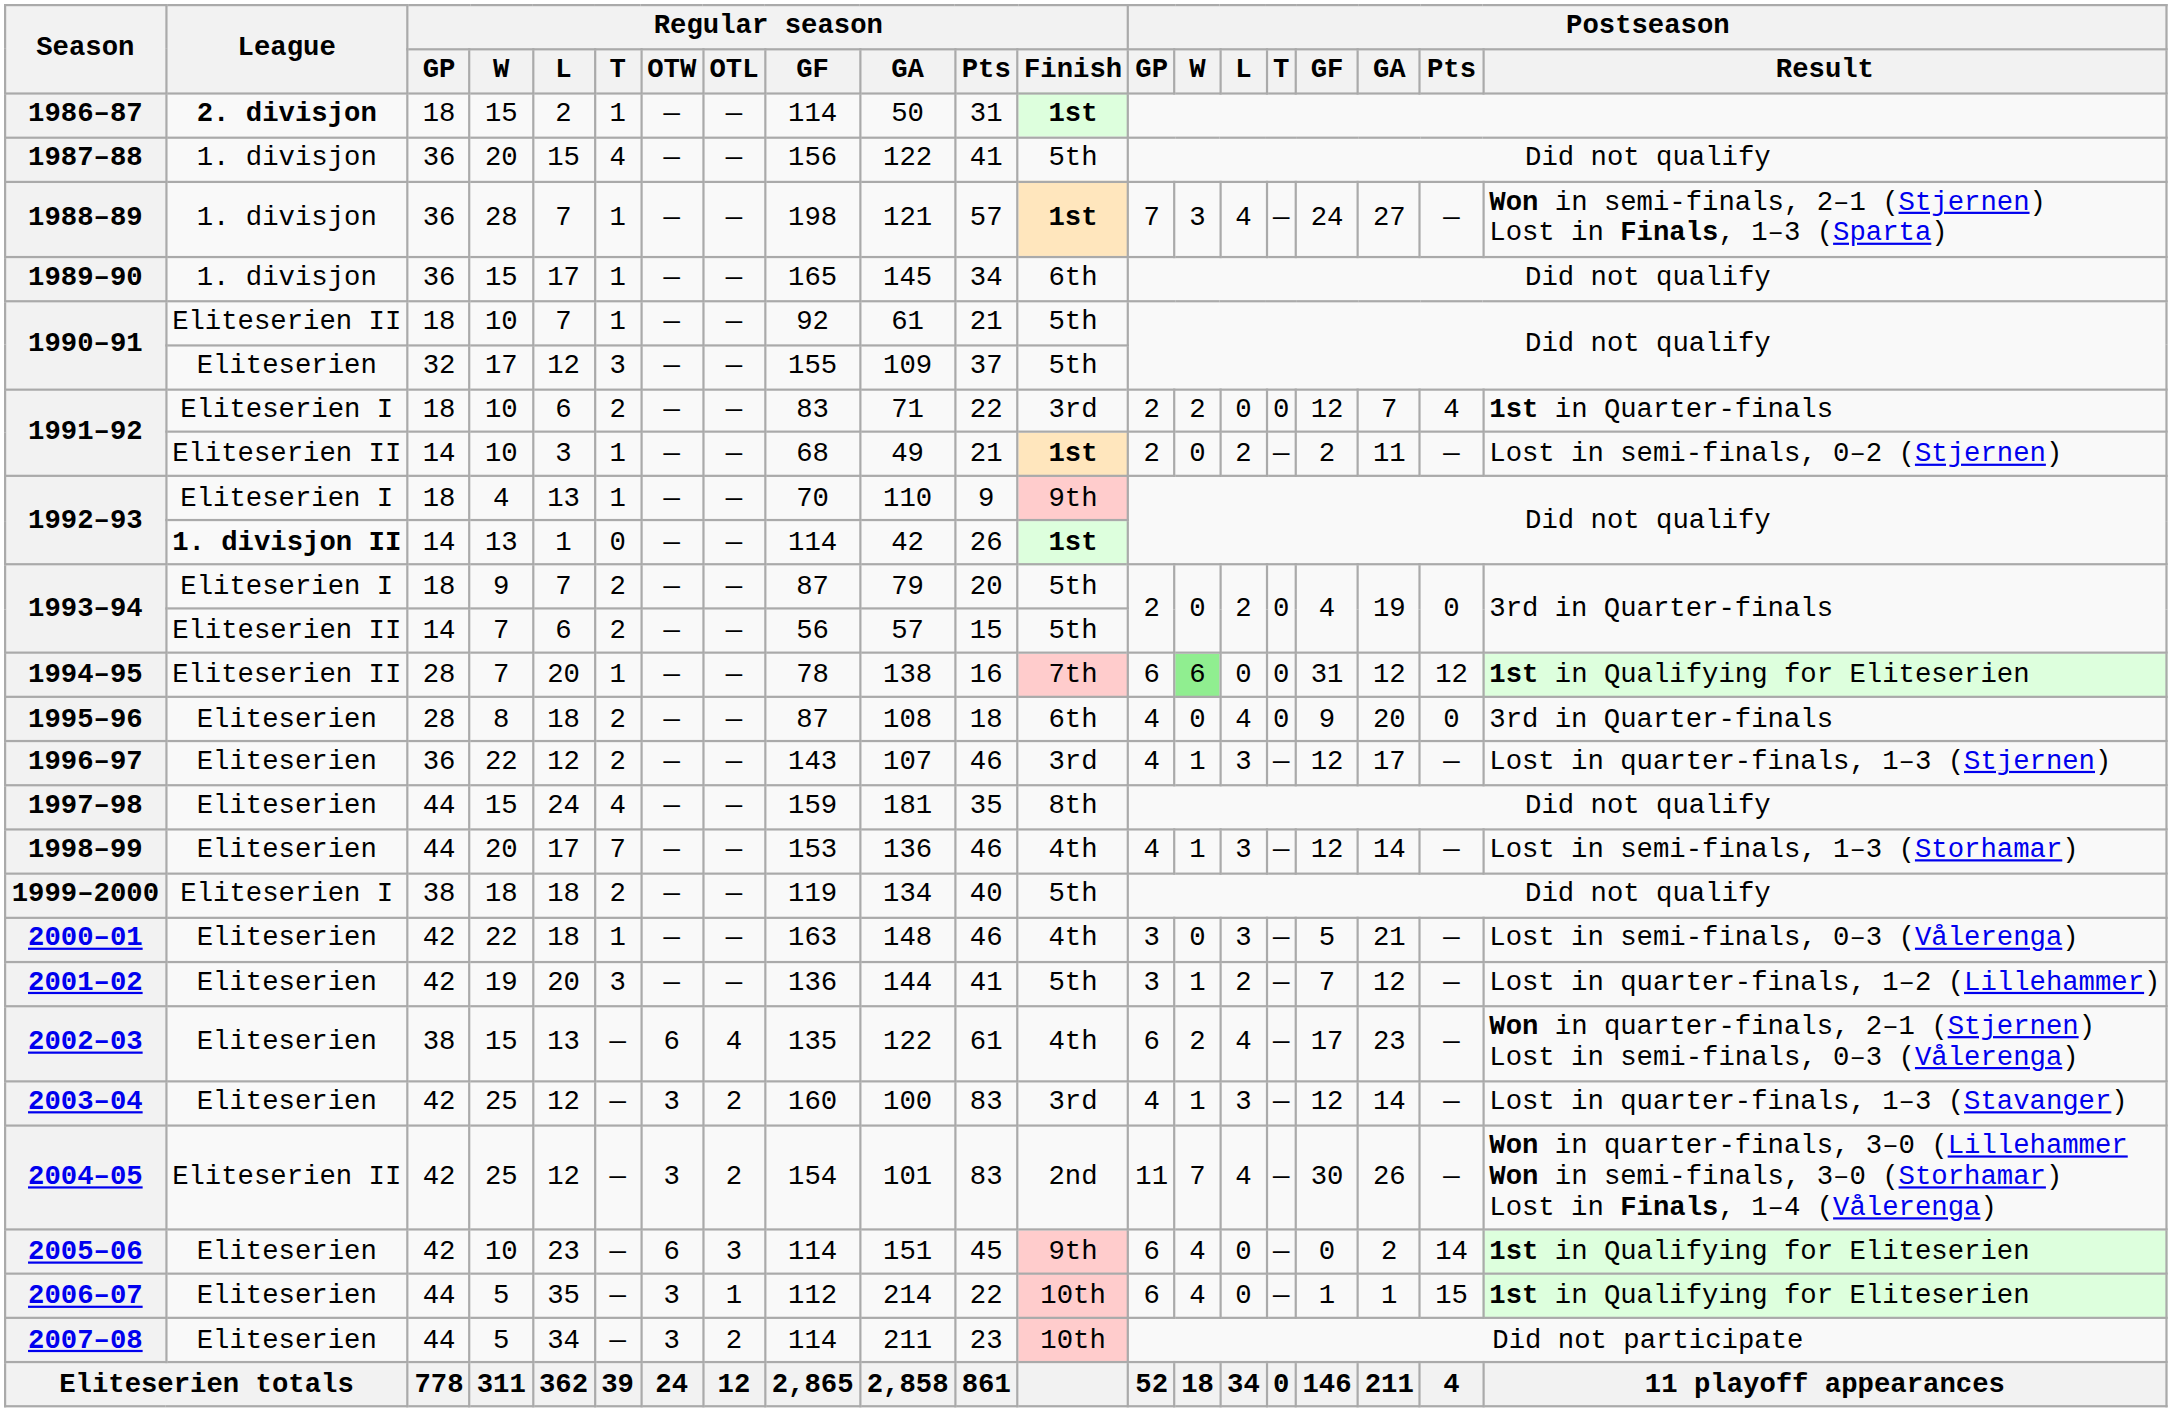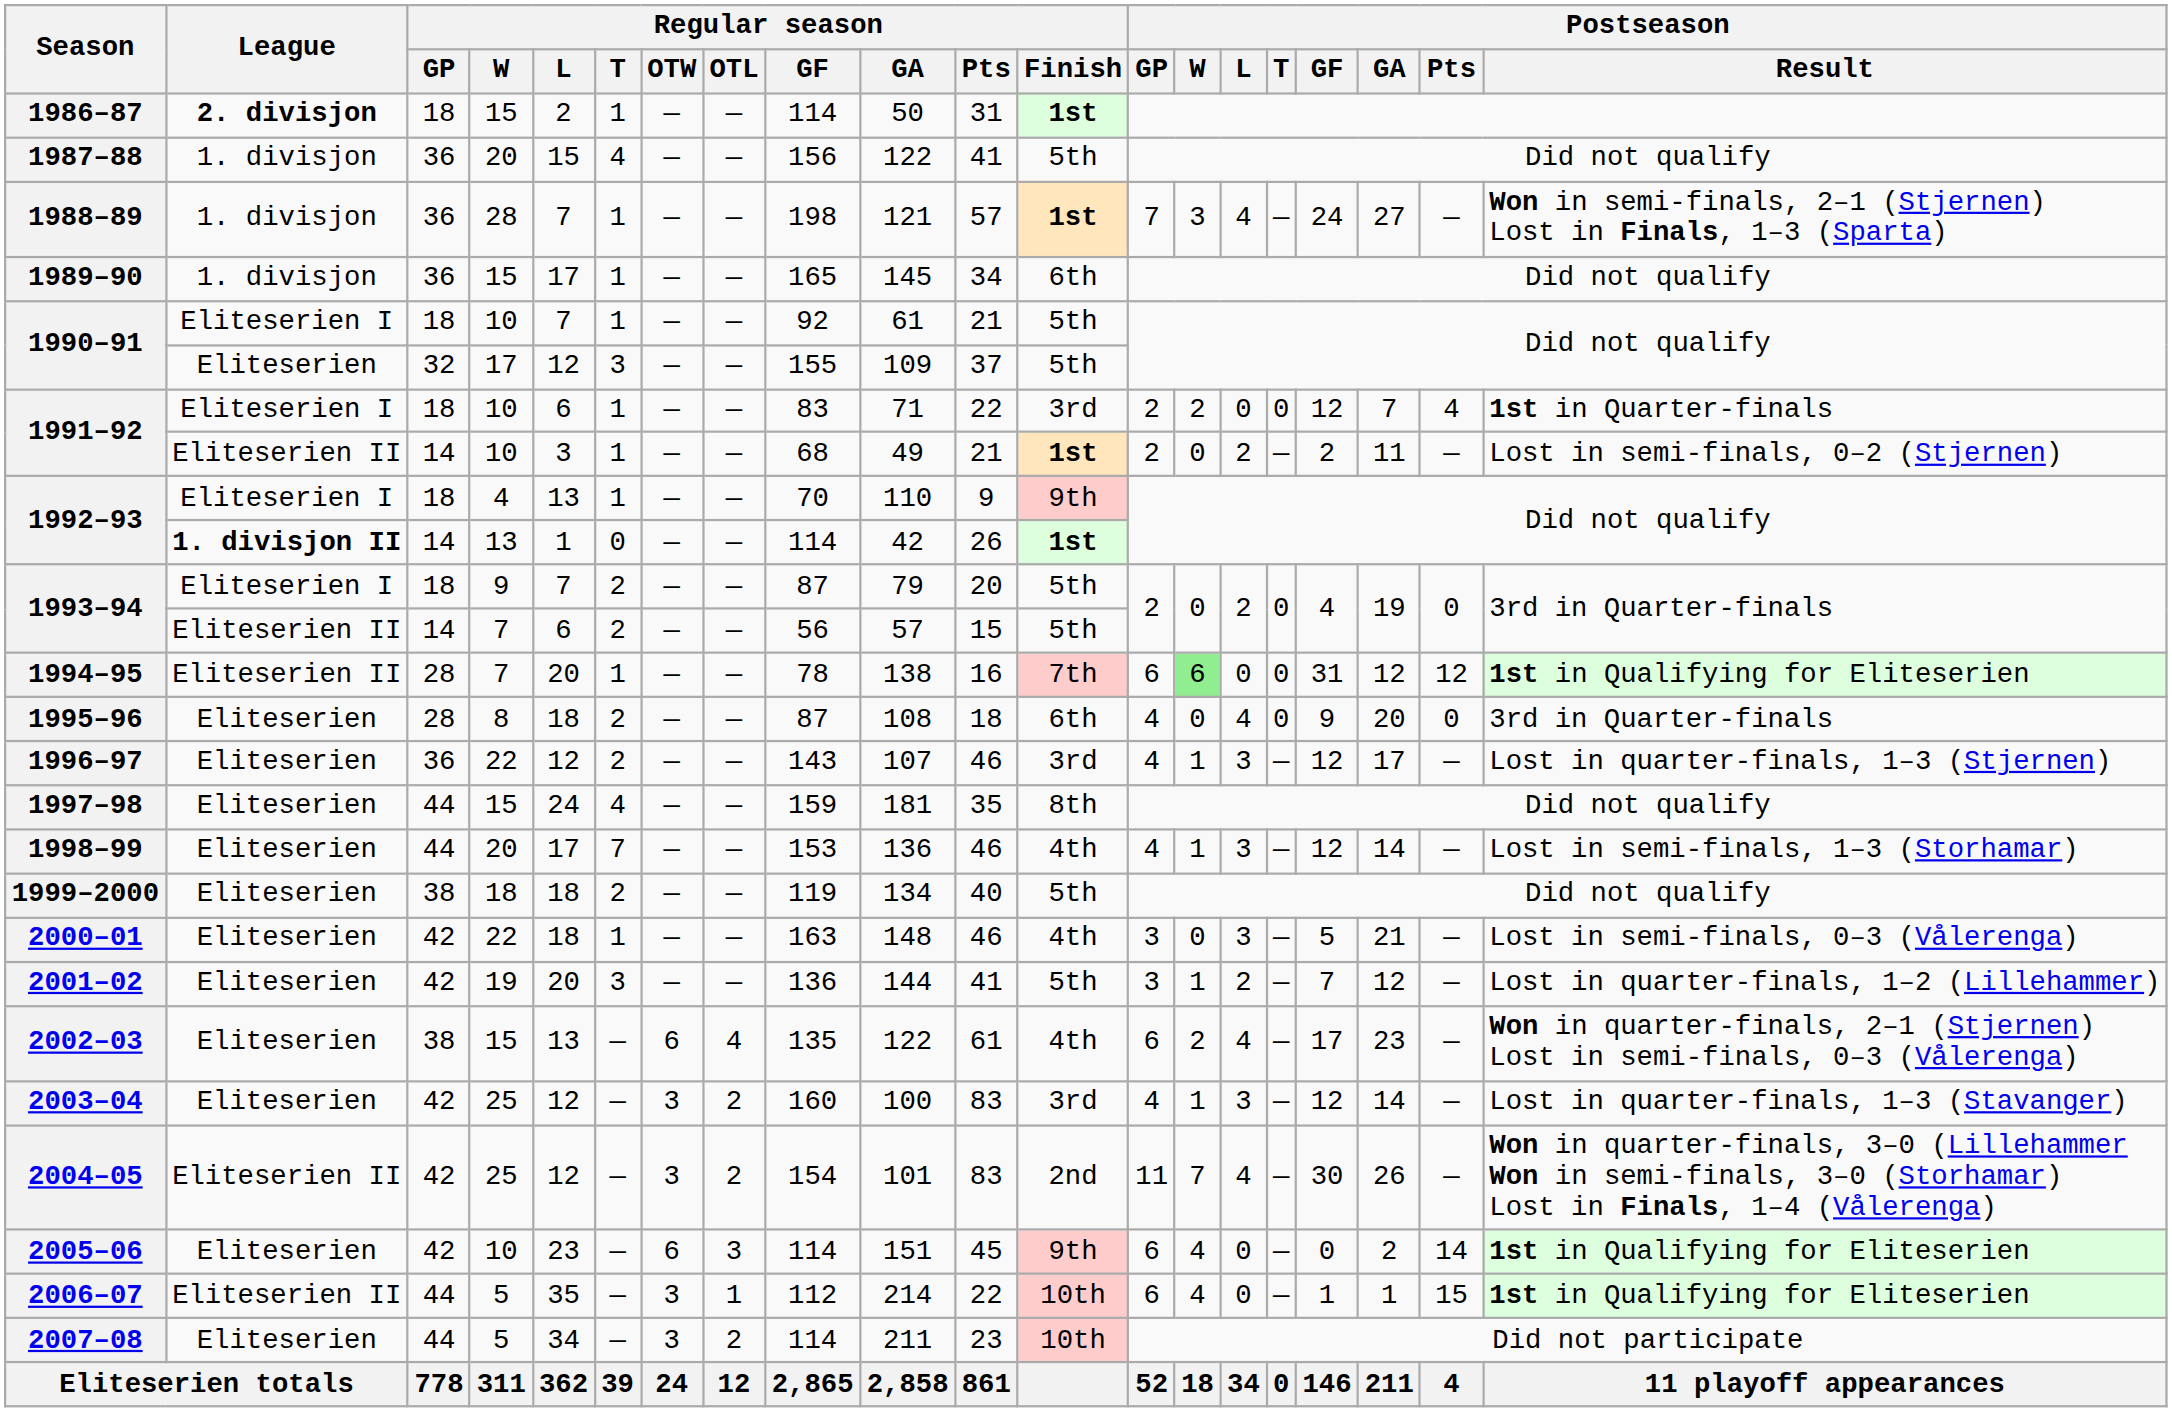 <table class="wikitable" style="text-align: center; font-size: 95%">
 <tr>
 <th rowspan="2">Season</th>
 <th rowspan="2">League</th>
 <th colspan="10">Regular season</th>
 <th colspan="9">Postseason</th>
 </tr>
 <tr>
 <th>GP</th>
 <th>W</th>
 <th>L</th>
 <th>T</th>
 <th>OTW</th>
 <th>OTL</th>
 <th>GF</th>
 <th>GA</th>
 <th>Pts</th>
 <th>Finish</th>
 <th>GP</th>
 <th>W</th>
 <th>L</th>
 <th>T</th>
 <th>GF</th>
 <th>GA</th>
 <th>Pts</th>
 <th>Result</th>
 </tr>
 <tr>
 <th>1986–87</th>
 <td><strong>2. divisjon</strong></td>
 <td>18</td>
 <td>15</td>
 <td>2</td>
 <td>1</td>
 <td>—</td>
 <td>—</td>
 <td>114</td>
 <td>50</td>
 <td>31</td>
 <td bgcolor="#ddffdd"><strong>1st</strong></td>
 <td colspan="8"></td>
 </tr>
 <tr>
 <th>1987–88</th>
 <td>1. divisjon</td>
 <td>36</td>
 <td>20</td>
 <td>15</td>
 <td>4</td>
 <td>—</td>
 <td>—</td>
 <td>156</td>
 <td>122</td>
 <td>41</td>
 <td>5th</td>
 <td colspan="8">Did not qualify</td>
 </tr>
 <tr>
 <th>1988–89</th>
 <td>1. divisjon</td>
 <td>36</td>
 <td>28</td>
 <td>7</td>
 <td>1</td>
 <td>—</td>
 <td>—</td>
 <td>198</td>
 <td>121</td>
 <td>57</td>
 <td bgcolor="#FFE6BD"><strong>1st</strong></td>
 <td>7</td>
 <td>3</td>
 <td>4</td>
 <td>—</td>
 <td>24</td>
 <td>27</td>
 <td>—</td>
 <td align="left"><strong>Won</strong> in semi-finals, 2–1 (<a href='#'>Stjernen</a>)<br>Lost in <strong>Finals</strong>, 1–3 (<a href='#'>Sparta</a>)</td>
 </tr>
 <tr>
 <th>1989–90</th>
 <td>1. divisjon</td>
 <td>36</td>
 <td>15</td>
 <td>17</td>
 <td>1</td>
 <td>—</td>
 <td>—</td>
 <td>165</td>
 <td>145</td>
 <td>34</td>
 <td>6th</td>
 <td colspan="8">Did not qualify</td>
 </tr>
 <tr>
 <th rowspan="2">1990–91</th>
-<td>Eliteserien II</td>
+<td>Eliteserien I</td>
 <td>18</td>
 <td>10</td>
 <td>7</td>
 <td>1</td>
 <td>—</td>
 <td>—</td>
 <td>92</td>
 <td>61</td>
 <td>21</td>
 <td>5th</td>
 <td rowspan="2" colspan="8">Did not qualify</td>
 </tr>
 <tr>
 <td>Eliteserien</td>
 <td>32</td>
 <td>17</td>
 <td>12</td>
 <td>3</td>
 <td>—</td>
 <td>—</td>
 <td>155</td>
 <td>109</td>
 <td>37</td>
 <td>5th</td>
 </tr>
 <tr>
 <th rowspan="2">1991–92</th>
 <td>Eliteserien I</td>
 <td>18</td>
 <td>10</td>
 <td>6</td>
-<td>2</td>
+<td>1</td>
 <td>—</td>
 <td>—</td>
 <td>83</td>
 <td>71</td>
 <td>22</td>
 <td>3rd</td>
 <td>2</td>
 <td>2</td>
 <td>0</td>
 <td>0</td>
 <td>12</td>
 <td>7</td>
 <td>4</td>
 <td align="left"><strong>1st</strong> in Quarter-finals</td>
 </tr>
 <tr>
 <td>Eliteserien II</td>
 <td>14</td>
 <td>10</td>
 <td>3</td>
 <td>1</td>
 <td>—</td>
 <td>—</td>
 <td>68</td>
 <td>49</td>
 <td>21</td>
 <td bgcolor="#FFE6BD"><strong>1st</strong></td>
 <td>2</td>
 <td>0</td>
 <td>2</td>
 <td>—</td>
 <td>2</td>
 <td>11</td>
 <td>—</td>
 <td align="left">Lost in semi-finals, 0–2 (<a href='#'>Stjernen</a>)</td>
 </tr>
 <tr>
 <th rowspan="2">1992–93</th>
 <td>Eliteserien I</td>
 <td>18</td>
 <td>4</td>
 <td>13</td>
 <td>1</td>
 <td>—</td>
 <td>—</td>
 <td>70</td>
 <td>110</td>
 <td>9</td>
 <td bgcolor="#FFCCCC">9th</td>
 <td rowspan="2" colspan="8">Did not qualify</td>
 </tr>
 <tr>
 <td><strong>1. divisjon II</strong></td>
 <td>14</td>
 <td>13</td>
 <td>1</td>
 <td>0</td>
 <td>—</td>
 <td>—</td>
 <td>114</td>
 <td>42</td>
 <td>26</td>
 <td bgcolor="#ddffdd"><strong>1st</strong></td>
 </tr>
 <tr>
 <th rowspan="2">1993–94</th>
 <td>Eliteserien I</td>
 <td>18</td>
 <td>9</td>
 <td>7</td>
 <td>2</td>
 <td>—</td>
 <td>—</td>
 <td>87</td>
 <td>79</td>
 <td>20</td>
 <td>5th</td>
 <td rowspan="2">2</td>
 <td rowspan="2">0</td>
 <td rowspan="2">2</td>
 <td rowspan="2">0</td>
 <td rowspan="2">4</td>
 <td rowspan="2">19</td>
 <td rowspan="2">0</td>
 <td rowspan="2" align="left">3rd in Quarter-finals</td>
 </tr>
 <tr>
 <td>Eliteserien II</td>
 <td>14</td>
 <td>7</td>
 <td>6</td>
 <td>2</td>
 <td>—</td>
 <td>—</td>
 <td>56</td>
 <td>57</td>
 <td>15</td>
 <td>5th</td>
 </tr>
 <tr>
 <th>1994–95</th>
 <td>Eliteserien II</td>
 <td>28</td>
 <td>7</td>
 <td>20</td>
 <td>1</td>
 <td>—</td>
 <td>—</td>
 <td>78</td>
 <td>138</td>
 <td>16</td>
 <td bgcolor="#FFCCCC">7th</td>
 <td>6</td>
 <td style="background: lightgreen;">6</td>
 <td>0</td>
 <td>0</td>
 <td>31</td>
 <td>12</td>
 <td>12</td>
 <td align="left" bgcolor="#ddffdd"><strong>1st</strong> in Qualifying for Eliteserien</td>
 </tr>
 <tr>
 <th>1995–96</th>
 <td>Eliteserien</td>
 <td>28</td>
 <td>8</td>
 <td>18</td>
 <td>2</td>
 <td>—</td>
 <td>—</td>
 <td>87</td>
 <td>108</td>
 <td>18</td>
 <td>6th</td>
 <td>4</td>
 <td>0</td>
 <td>4</td>
 <td>0</td>
 <td>9</td>
 <td>20</td>
 <td>0</td>
 <td align="left">3rd in Quarter-finals</td>
 </tr>
 <tr>
 <th>1996–97</th>
 <td>Eliteserien</td>
 <td>36</td>
 <td>22</td>
 <td>12</td>
 <td>2</td>
 <td>—</td>
 <td>—</td>
 <td>143</td>
 <td>107</td>
 <td>46</td>
 <td>3rd</td>
 <td>4</td>
 <td>1</td>
 <td>3</td>
 <td>—</td>
 <td>12</td>
 <td>17</td>
 <td>—</td>
 <td align="left">Lost in quarter-finals, 1–3 (<a href='#'>Stjernen</a>)</td>
 </tr>
 <tr>
 <th>1997–98</th>
 <td>Eliteserien</td>
 <td>44</td>
 <td>15</td>
 <td>24</td>
 <td>4</td>
 <td>—</td>
 <td>—</td>
 <td>159</td>
 <td>181</td>
 <td>35</td>
 <td>8th</td>
 <td colspan="8">Did not qualify</td>
 </tr>
 <tr>
 <th>1998–99</th>
 <td>Eliteserien</td>
 <td>44</td>
 <td>20</td>
 <td>17</td>
 <td>7</td>
 <td>—</td>
 <td>—</td>
 <td>153</td>
 <td>136</td>
 <td>46</td>
 <td>4th</td>
 <td>4</td>
 <td>1</td>
 <td>3</td>
 <td>—</td>
 <td>12</td>
 <td>14</td>
 <td>—</td>
 <td align="left">Lost in semi-finals, 1–3 (<a href='#'>Storhamar</a>)</td>
 </tr>
 <tr>
 <th>1999–2000</th>
-<td>Eliteserien I</td>
+<td>Eliteserien</td>
 <td>38</td>
 <td>18</td>
 <td>18</td>
 <td>2</td>
 <td>—</td>
 <td>—</td>
 <td>119</td>
 <td>134</td>
 <td>40</td>
 <td>5th</td>
 <td colspan="8">Did not qualify</td>
 </tr>
 <tr>
 <th><a href='#'>2000–01</a></th>
 <td>Eliteserien</td>
 <td>42</td>
 <td>22</td>
 <td>18</td>
 <td>1</td>
 <td>—</td>
 <td>—</td>
 <td>163</td>
 <td>148</td>
 <td>46</td>
 <td>4th</td>
 <td>3</td>
 <td>0</td>
 <td>3</td>
 <td>—</td>
 <td>5</td>
 <td>21</td>
 <td>—</td>
 <td align="left">Lost in semi-finals, 0–3 (<a href='#'>Vålerenga</a>)</td>
 </tr>
 <tr>
 <th><a href='#'>2001–02</a></th>
 <td>Eliteserien</td>
 <td>42</td>
 <td>19</td>
 <td>20</td>
 <td>3</td>
 <td>—</td>
 <td>—</td>
 <td>136</td>
 <td>144</td>
 <td>41</td>
 <td>5th</td>
 <td>3</td>
 <td>1</td>
 <td>2</td>
 <td>—</td>
 <td>7</td>
 <td>12</td>
 <td>—</td>
 <td align="left">Lost in quarter-finals, 1–2 (<a href='#'>Lillehammer</a>)</td>
 </tr>
 <tr>
 <th><a href='#'>2002–03</a></th>
 <td>Eliteserien</td>
 <td>38</td>
 <td>15</td>
 <td>13</td>
 <td>—</td>
 <td>6</td>
 <td>4</td>
 <td>135</td>
 <td>122</td>
 <td>61</td>
 <td>4th</td>
 <td>6</td>
 <td>2</td>
 <td>4</td>
 <td>—</td>
 <td>17</td>
 <td>23</td>
 <td>—</td>
 <td align="left"><strong>Won</strong> in quarter-finals, 2–1 (<a href='#'>Stjernen</a>)<br>Lost in semi-finals, 0–3 (<a href='#'>Vålerenga</a>)</td>
 </tr>
 <tr>
 <th><a href='#'>2003–04</a></th>
 <td>Eliteserien</td>
 <td>42</td>
 <td>25</td>
 <td>12</td>
 <td>—</td>
 <td>3</td>
 <td>2</td>
 <td>160</td>
 <td>100</td>
 <td>83</td>
 <td>3rd</td>
 <td>4</td>
 <td>1</td>
 <td>3</td>
 <td>—</td>
 <td>12</td>
 <td>14</td>
 <td>—</td>
 <td align="left">Lost in quarter-finals, 1–3 (<a href='#'>Stavanger</a>)</td>
 </tr>
 <tr>
 <th><a href='#'>2004–05</a></th>
 <td>Eliteserien II</td>
 <td>42</td>
 <td>25</td>
 <td>12</td>
 <td>—</td>
 <td>3</td>
 <td>2</td>
 <td>154</td>
 <td>101</td>
 <td>83</td>
 <td>2nd</td>
 <td>11</td>
 <td>7</td>
 <td>4</td>
 <td>—</td>
 <td>30</td>
 <td>26</td>
 <td>—</td>
 <td align="left"><strong>Won</strong> in quarter-finals, 3–0 (<a href='#'>Lillehammer</a><br><strong>Won</strong> in semi-finals, 3–0 (<a href='#'>Storhamar</a>)<br>Lost in <strong>Finals</strong>, 1–4 (<a href='#'>Vålerenga</a>)</td>
 </tr>
 <tr>
 <th><a href='#'>2005–06</a></th>
 <td>Eliteserien</td>
 <td>42</td>
 <td>10</td>
 <td>23</td>
 <td>—</td>
 <td>6</td>
 <td>3</td>
 <td>114</td>
 <td>151</td>
 <td>45</td>
 <td bgcolor="#FFCCCC">9th</td>
 <td>6</td>
 <td>4</td>
 <td>0</td>
 <td>—</td>
 <td>0</td>
 <td>2</td>
 <td>14</td>
 <td align="left" bgcolor="#ddffdd"><strong>1st</strong> in Qualifying for Eliteserien</td>
 </tr>
 <tr>
 <th><a href='#'>2006–07</a></th>
-<td>Eliteserien</td>
+<td>Eliteserien II</td>
 <td>44</td>
 <td>5</td>
 <td>35</td>
 <td>—</td>
 <td>3</td>
 <td>1</td>
 <td>112</td>
 <td>214</td>
 <td>22</td>
 <td bgcolor="#FFCCCC">10th</td>
 <td>6</td>
 <td>4</td>
 <td>0</td>
 <td>—</td>
 <td>1</td>
 <td>1</td>
 <td>15</td>
 <td align="left" bgcolor="#ddffdd"><strong>1st</strong> in Qualifying for Eliteserien</td>
 </tr>
 <tr>
 <th><a href='#'>2007–08</a></th>
 <td>Eliteserien</td>
 <td>44</td>
 <td>5</td>
 <td>34</td>
 <td>—</td>
 <td>3</td>
 <td>2</td>
 <td>114</td>
 <td>211</td>
 <td>23</td>
 <td bgcolor="#FFCCCC">10th</td>
 <td colspan="8">Did not participate</td>
 </tr>
 <tr>
 <th colspan="2">Eliteserien totals</th>
 <th>778</th>
 <th>311</th>
 <th>362</th>
 <th>39</th>
 <th>24</th>
 <th>12</th>
 <th>2,865</th>
 <th>2,858</th>
 <th>861</th>
 <th></th>
 <th>52</th>
 <th>18</th>
 <th>34</th>
 <th>0</th>
 <th>146</th>
 <th>211</th>
 <th>4</th>
 <th>11 playoff appearances</th>
 </tr>
 </table>
